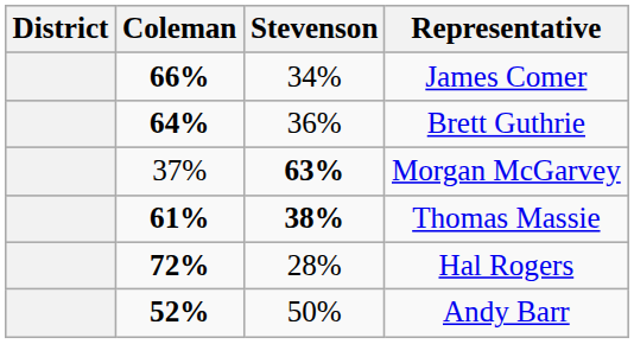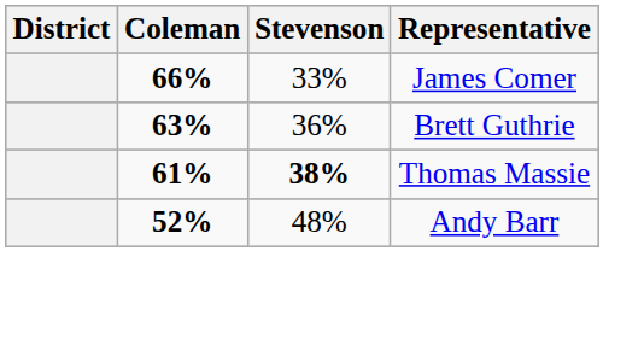 <table class=wikitable>
 <tr>
 <th>District</th>
 <th>Coleman</th>
 <th>Stevenson</th>
 <th>Representative</th>
 </tr>
 <tr align=center>
 <th></th>
 <td><strong>66%</strong></td>
-<td>34%</td>
+<td>33%</td>
 <td><a href='#'>James Comer</a></td>
 </tr>
 <tr align=center>
 <th></th>
-<td><strong>64%</strong></td>
+<td><strong>63%</strong></td>
 <td>36%</td>
 <td><a href='#'>Brett Guthrie</a></td>
-</tr>
-<tr align=center>
-<th></th>
-<td>37%</td>
-<td><strong>63%</strong></td>
-<td><a href='#'>Morgan McGarvey</a></td>
 </tr>
 <tr align=center>
 <th></th>
 <td><strong>61%</strong></td>
 <td><strong>38%</strong></td>
 <td><a href='#'>Thomas Massie</a></td>
 </tr>
 <tr align=center>
 <th></th>
-<td><strong>72%</strong></td>
-<td>28%</td>
-<td><a href='#'>Hal Rogers</a></td>
-</tr>
-<tr align=center>
-<th></th>
 <td><strong>52%</strong></td>
-<td>50%</td>
+<td>48%</td>
 <td><a href='#'>Andy Barr</a></td>
 </tr>
 </table>
